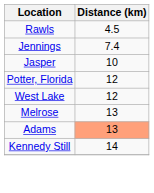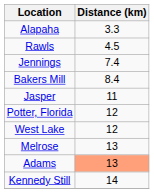 <table class="wikitable" style="text-align:center">
 <tr>
 <th>Location</th>
 <th>Distance (km)</th>
+</tr>
+<tr>
+<td><a href='#'>Alapaha</a></td>
+<td>3.3</td>
 </tr>
 <tr>
 <td><a href='#'>Rawls</a></td>
 <td>4.5</td>
 </tr>
 <tr>
 <td><a href='#'>Jennings</a></td>
 <td>7.4</td>
 </tr>
 <tr>
+<td><a href='#'>Bakers Mill</a></td>
+<td>8.4</td>
+</tr>
+<tr>
 <td><a href='#'>Jasper</a></td>
-<td>10</td>
+<td>11</td>
 </tr>
 <tr>
 <td><a href='#'>Potter, Florida</a></td>
 <td>12</td>
 </tr>
 <tr>
 <td><a href='#'>West Lake</a></td>
 <td>12</td>
 </tr>
 <tr>
 <td><a href='#'>Melrose</a></td>
 <td>13</td>
 </tr>
 <tr>
 <td><a href='#'>Adams</a></td>
 <td style="background: lightsalmon;">13</td>
 </tr>
 <tr>
 <td><a href='#'>Kennedy Still</a></td>
 <td>14</td>
 </tr>
 <tr>
 </tr>
 </table>
